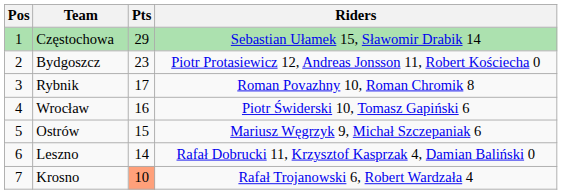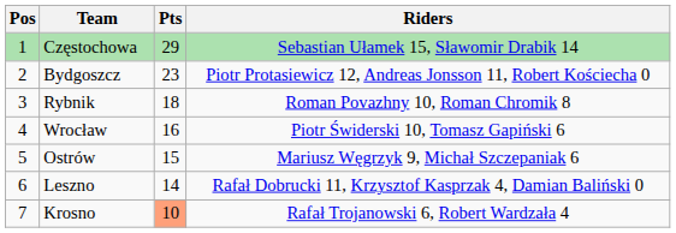 <table class="wikitable" style="font-size: 100%">
 <tr>
 <th width=20>Pos</th>
 <th width=100>Team</th>
 <th width=20>Pts</th>
 <th width=500>Riders</th>
 </tr>
 <tr align=center style="background:#ACE1AF;">
 <td>1</td>
 <td align="left">Częstochowa</td>
 <td>29</td>
 <td><a href='#'>Sebastian Ułamek</a> 15, <a href='#'>Sławomir Drabik</a> 14</td>
 </tr>
 <tr align=center>
 <td>2</td>
 <td align="left">Bydgoszcz</td>
 <td>23</td>
 <td><a href='#'>Piotr Protasiewicz</a> 12, <a href='#'>Andreas Jonsson</a> 11, <a href='#'>Robert Kościecha</a> 0</td>
 </tr>
 <tr align=center>
 <td>3</td>
 <td align="left">Rybnik</td>
-<td>17</td>
+<td>18</td>
 <td><a href='#'>Roman Povazhny</a> 10, <a href='#'>Roman Chromik</a> 8</td>
 </tr>
 <tr align=center>
 <td>4</td>
 <td align="left">Wrocław</td>
 <td>16</td>
 <td><a href='#'>Piotr Świderski</a> 10, <a href='#'>Tomasz Gapiński</a> 6</td>
 </tr>
 <tr align=center>
 <td>5</td>
 <td align="left">Ostrów</td>
 <td>15</td>
 <td><a href='#'>Mariusz Węgrzyk</a> 9,  <a href='#'>Michał Szczepaniak</a> 6</td>
 </tr>
 <tr align=center>
 <td>6</td>
 <td align="left">Leszno</td>
 <td>14</td>
 <td><a href='#'>Rafał Dobrucki</a> 11, <a href='#'>Krzysztof Kasprzak</a> 4, <a href='#'>Damian Baliński</a> 0</td>
 </tr>
 <tr align=center>
 <td>7</td>
 <td align="left">Krosno</td>
 <td style="background: lightsalmon;">10</td>
 <td><a href='#'>Rafał Trojanowski</a> 6, <a href='#'>Robert Wardzała</a> 4</td>
 </tr>
 </table>
